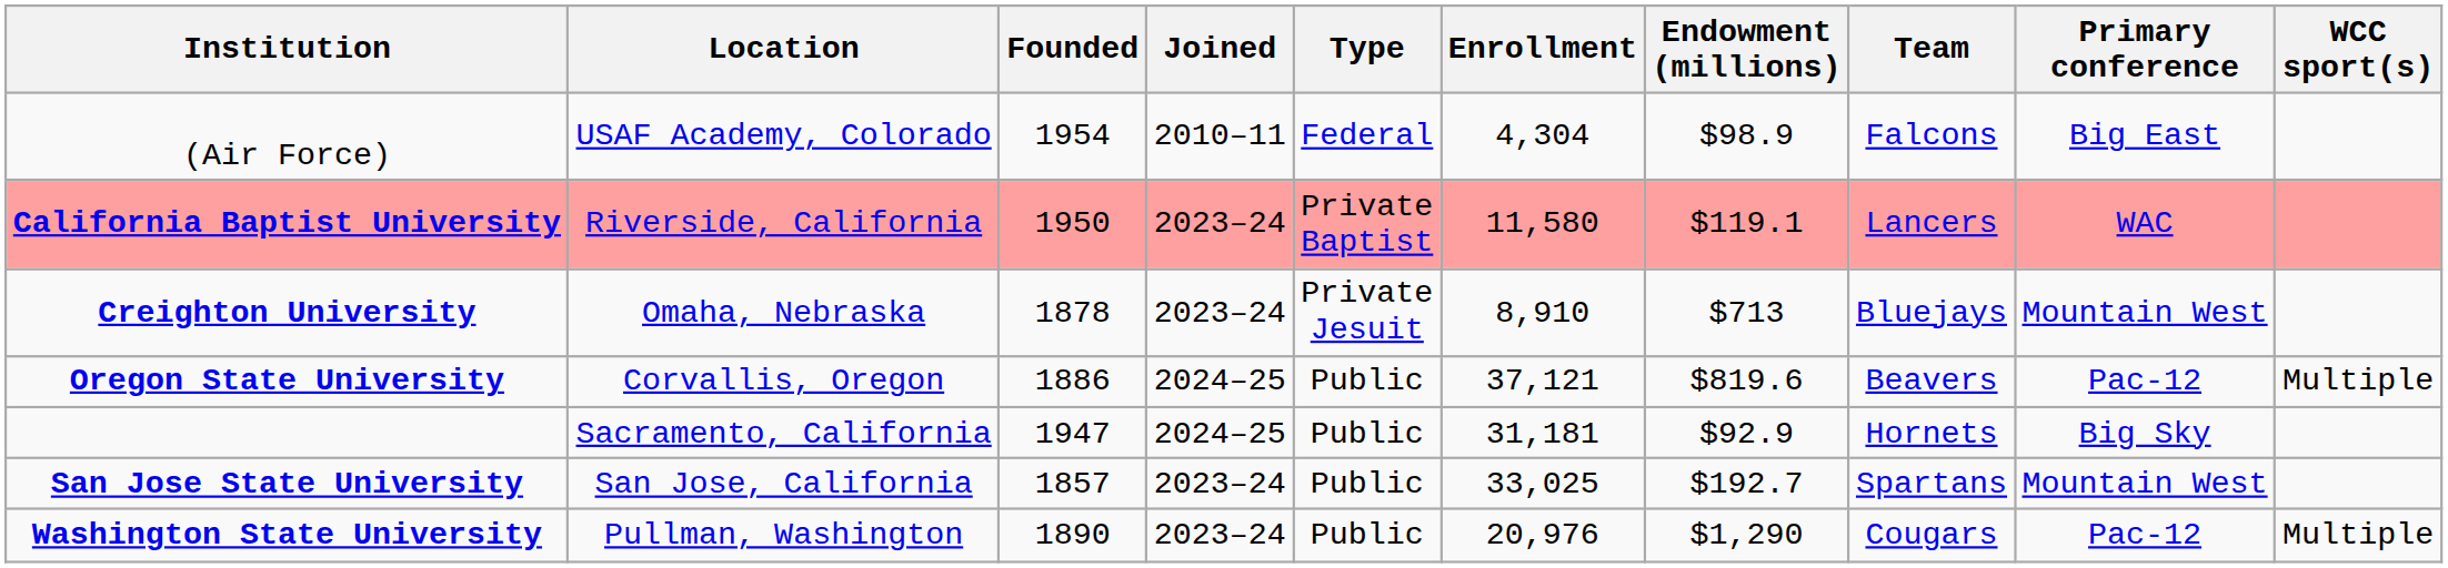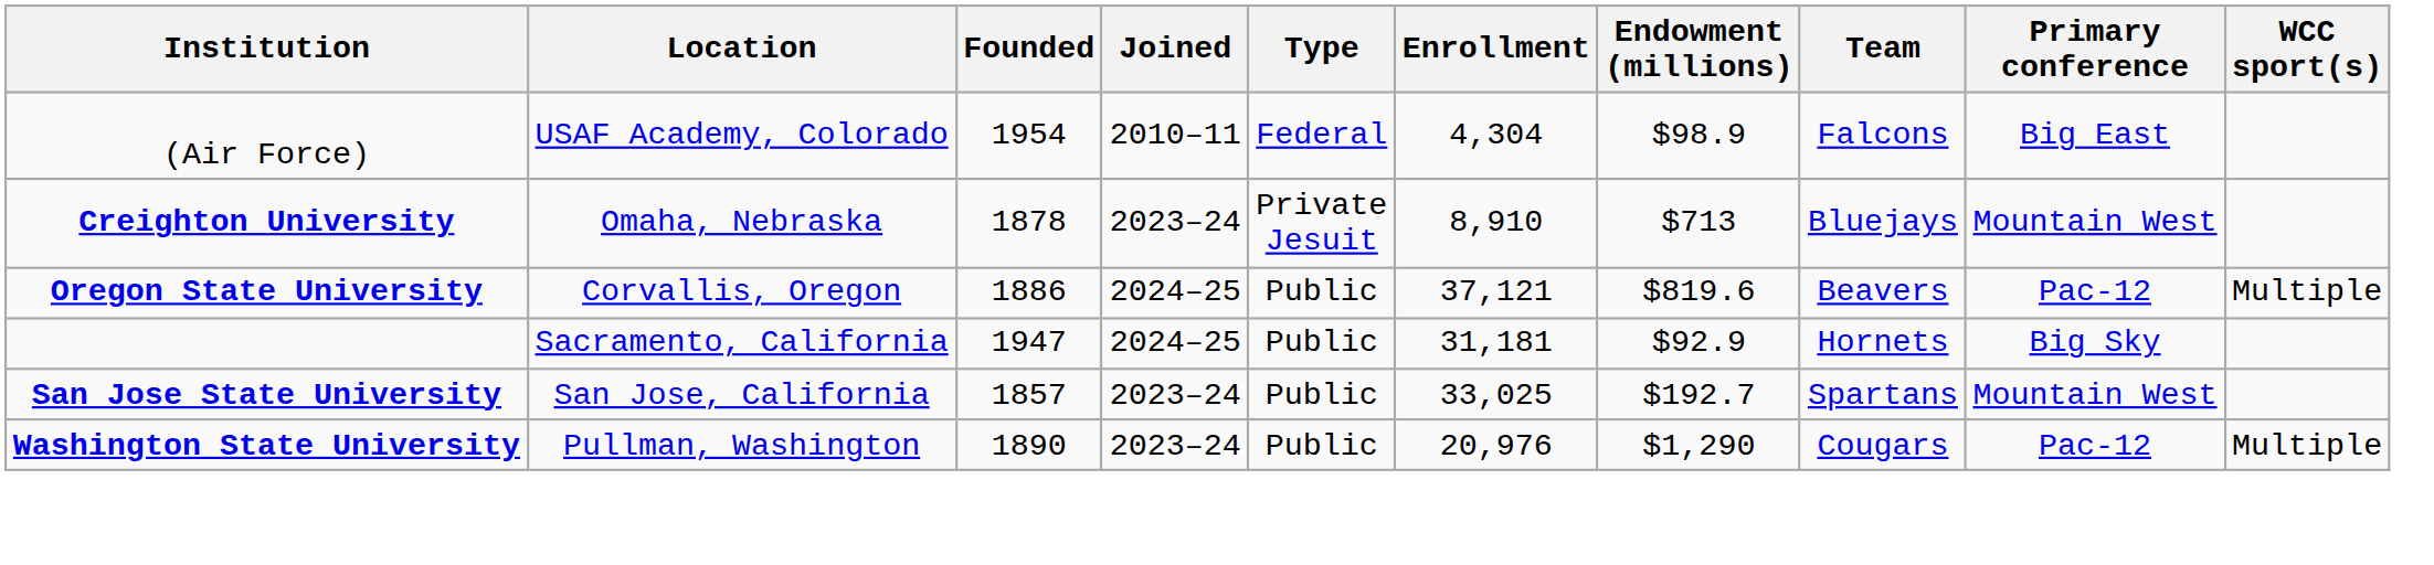 <table class="wikitable sortable" style="text-align: center">
 <tr>
 <th>Institution</th>
 <th>Location</th>
 <th>Founded</th>
 <th>Joined</th>
 <th>Type</th>
 <th>Enrollment</th>
 <th>Endowment<br>(millions)</th>
 <th>Team</th>
 <th>Primary<br>conference</th>
 <th>WCC<br>sport(s)</th>
 </tr>
 <tr>
 <td><strong></strong><br>(Air Force)</td>
 <td><a href='#'>USAF Academy, Colorado</a></td>
 <td>1954</td>
 <td>2010–11</td>
 <td><a href='#'>Federal</a></td>
 <td>4,304</td>
 <td>$98.9</td>
 <td><a href='#'>Falcons</a></td>
 <td><a href='#'>Big East</a></td>
-<td></td>
-</tr>
-<tr bgcolor=#ffa0a0>
-<td><strong><a href='#'>California Baptist University</a></strong></td>
-<td><a href='#'>Riverside, California</a></td>
-<td>1950</td>
-<td>2023–24</td>
-<td>Private<br><a href='#'>Baptist</a></td>
-<td>11,580</td>
-<td>$119.1</td>
-<td><a href='#'>Lancers</a></td>
-<td><a href='#'>WAC</a> <br></td>
 <td></td>
 </tr>
 <tr>
 <td><strong><a href='#'>Creighton University</a></strong></td>
 <td><a href='#'>Omaha, Nebraska</a></td>
 <td>1878</td>
 <td>2023–24</td>
 <td>Private<br><a href='#'>Jesuit</a></td>
 <td>8,910</td>
 <td>$713</td>
 <td><a href='#'>Bluejays</a></td>
 <td><a href='#'>Mountain West</a></td>
 <td></td>
 </tr>
 <tr>
 <td><strong><a href='#'>Oregon State University</a></strong></td>
 <td><a href='#'>Corvallis, Oregon</a></td>
 <td>1886</td>
 <td>2024–25</td>
 <td>Public</td>
 <td>37,121</td>
 <td>$819.6</td>
 <td><a href='#'>Beavers</a></td>
 <td><a href='#'>Pac-12</a></td>
 <td>Multiple</td>
 </tr>
 <tr>
 <td></td>
 <td><a href='#'>Sacramento, California</a></td>
 <td>1947</td>
 <td>2024–25</td>
 <td>Public</td>
 <td>31,181</td>
 <td>$92.9</td>
 <td><a href='#'>Hornets</a></td>
 <td><a href='#'>Big Sky</a></td>
 <td></td>
 </tr>
 <tr>
 <td><strong><a href='#'>San Jose State University</a></strong></td>
 <td><a href='#'>San Jose, California</a></td>
 <td>1857</td>
 <td>2023–24</td>
 <td>Public</td>
 <td>33,025</td>
 <td>$192.7</td>
 <td><a href='#'>Spartans</a></td>
 <td><a href='#'>Mountain West</a></td>
 <td></td>
 </tr>
 <tr>
 <td><strong><a href='#'>Washington State University</a></strong></td>
 <td><a href='#'>Pullman, Washington</a></td>
 <td>1890</td>
 <td>2023–24</td>
 <td>Public</td>
 <td>20,976</td>
 <td>$1,290</td>
 <td><a href='#'>Cougars</a></td>
 <td><a href='#'>Pac-12</a></td>
 <td>Multiple</td>
 </tr>
 </table>
